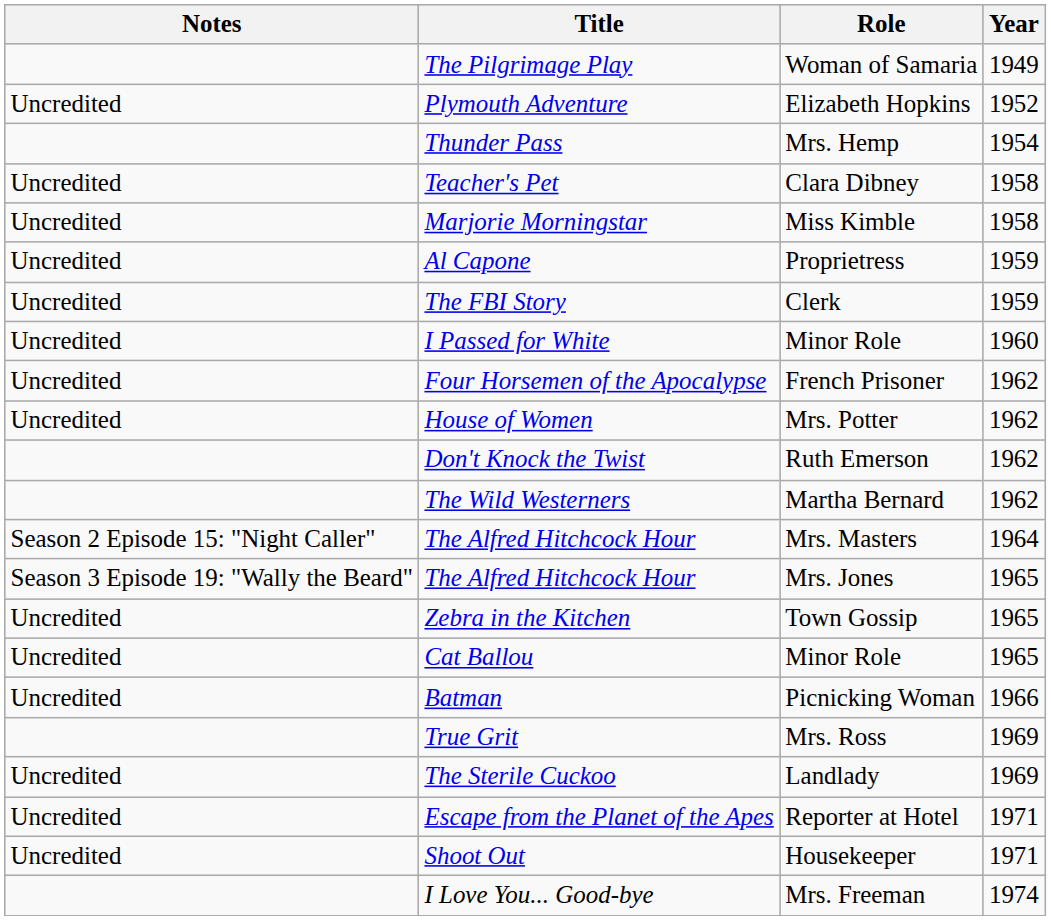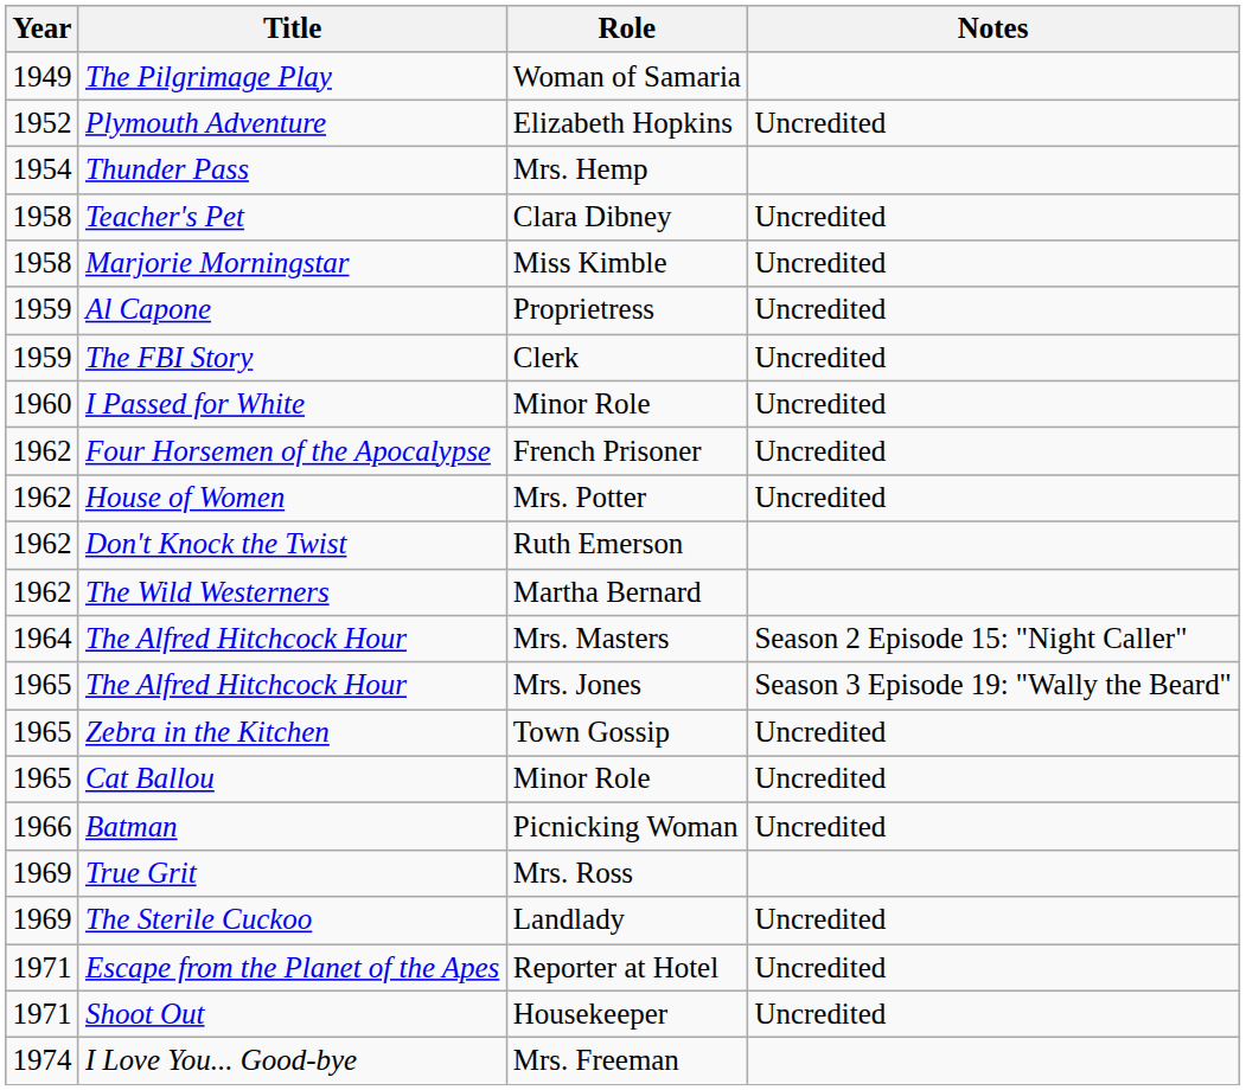 <table class="wikitable">
 <tr>
-<th>Notes</th>
+<th>Year</th>
 <th>Title</th>
 <th>Role</th>
-<th>Year</th>
+<th>Notes</th>
 </tr>
 <tr>
-<td></td>
+<td>1949</td>
 <td><em><a href='#'>The Pilgrimage Play</a></em></td>
 <td>Woman of Samaria</td>
-<td>1949</td>
+<td></td>
 </tr>
 <tr>
-<td>Uncredited</td>
+<td>1952</td>
 <td><em><a href='#'>Plymouth Adventure</a></em></td>
 <td>Elizabeth Hopkins</td>
-<td>1952</td>
+<td>Uncredited</td>
 </tr>
 <tr>
-<td></td>
+<td>1954</td>
 <td><em><a href='#'>Thunder Pass</a></em></td>
 <td>Mrs. Hemp</td>
-<td>1954</td>
+<td></td>
 </tr>
 <tr>
-<td>Uncredited</td>
+<td>1958</td>
 <td><em><a href='#'>Teacher's Pet</a></em></td>
 <td>Clara Dibney</td>
-<td>1958</td>
+<td>Uncredited</td>
 </tr>
 <tr>
-<td>Uncredited</td>
+<td>1958</td>
 <td><em><a href='#'>Marjorie Morningstar</a></em></td>
 <td>Miss Kimble</td>
-<td>1958</td>
+<td>Uncredited</td>
 </tr>
 <tr>
-<td>Uncredited</td>
+<td>1959</td>
 <td><em><a href='#'>Al Capone</a></em></td>
 <td>Proprietress</td>
-<td>1959</td>
+<td>Uncredited</td>
 </tr>
 <tr>
-<td>Uncredited</td>
+<td>1959</td>
 <td><em><a href='#'>The FBI Story</a></em></td>
 <td>Clerk</td>
-<td>1959</td>
+<td>Uncredited</td>
 </tr>
 <tr>
-<td>Uncredited</td>
+<td>1960</td>
 <td><em><a href='#'>I Passed for White</a></em></td>
 <td>Minor Role</td>
-<td>1960</td>
+<td>Uncredited</td>
 </tr>
 <tr>
-<td>Uncredited</td>
+<td>1962</td>
 <td><em><a href='#'>Four Horsemen of the Apocalypse</a></em></td>
 <td>French Prisoner</td>
-<td>1962</td>
+<td>Uncredited</td>
 </tr>
 <tr>
-<td>Uncredited</td>
+<td>1962</td>
 <td><em><a href='#'>House of Women</a></em></td>
 <td>Mrs. Potter</td>
-<td>1962</td>
+<td>Uncredited</td>
 </tr>
 <tr>
-<td></td>
+<td>1962</td>
 <td><em><a href='#'>Don't Knock the Twist</a></em></td>
 <td>Ruth Emerson</td>
-<td>1962</td>
+<td></td>
 </tr>
 <tr>
-<td></td>
+<td>1962</td>
 <td><em><a href='#'>The Wild Westerners</a></em></td>
 <td>Martha Bernard</td>
-<td>1962</td>
+<td></td>
 </tr>
 <tr>
-<td>Season 2 Episode 15: "Night Caller"</td>
+<td>1964</td>
 <td><em><a href='#'>The Alfred Hitchcock Hour</a></em></td>
 <td>Mrs. Masters</td>
-<td>1964</td>
+<td>Season 2 Episode 15: "Night Caller"</td>
 </tr>
 <tr>
-<td>Season 3 Episode 19: "Wally the Beard"</td>
+<td>1965</td>
 <td><em><a href='#'>The Alfred Hitchcock Hour</a></em></td>
 <td>Mrs. Jones</td>
-<td>1965</td>
+<td>Season 3 Episode 19: "Wally the Beard"</td>
 </tr>
 <tr>
-<td>Uncredited</td>
+<td>1965</td>
 <td><em><a href='#'>Zebra in the Kitchen</a></em></td>
 <td>Town Gossip</td>
-<td>1965</td>
+<td>Uncredited</td>
 </tr>
 <tr>
-<td>Uncredited</td>
+<td>1965</td>
 <td><em><a href='#'>Cat Ballou</a></em></td>
 <td>Minor Role</td>
-<td>1965</td>
+<td>Uncredited</td>
 </tr>
 <tr>
-<td>Uncredited</td>
+<td>1966</td>
 <td><em><a href='#'>Batman</a></em></td>
 <td>Picnicking Woman</td>
-<td>1966</td>
+<td>Uncredited</td>
 </tr>
 <tr>
-<td></td>
+<td>1969</td>
 <td><em><a href='#'>True Grit</a></em></td>
 <td>Mrs. Ross</td>
-<td>1969</td>
+<td></td>
 </tr>
 <tr>
-<td>Uncredited</td>
+<td>1969</td>
 <td><em><a href='#'>The Sterile Cuckoo</a></em></td>
 <td>Landlady</td>
-<td>1969</td>
+<td>Uncredited</td>
 </tr>
 <tr>
-<td>Uncredited</td>
+<td>1971</td>
 <td><em><a href='#'>Escape from the Planet of the Apes</a></em></td>
 <td>Reporter at Hotel</td>
-<td>1971</td>
+<td>Uncredited</td>
 </tr>
 <tr>
-<td>Uncredited</td>
+<td>1971</td>
 <td><em><a href='#'>Shoot Out</a></em></td>
 <td>Housekeeper</td>
-<td>1971</td>
+<td>Uncredited</td>
 </tr>
 <tr>
-<td></td>
+<td>1974</td>
 <td><em>I Love You... Good-bye</em></td>
 <td>Mrs. Freeman</td>
-<td>1974</td>
+<td></td>
 </tr>
 </table>
